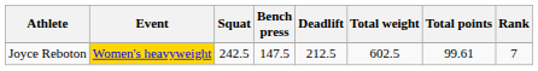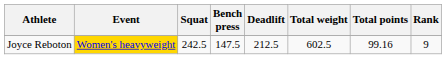 <table class="wikitable" style="font-size:90%">
 <tr>
 <th>Athlete</th>
 <th>Event</th>
 <th>Squat</th>
 <th>Bench<br>press</th>
 <th>Deadlift</th>
 <th>Total weight</th>
 <th>Total points</th>
 <th>Rank</th>
 </tr>
 <tr style="font-size:95%">
 </tr>
 <tr align=center>
 <td align=left>Joyce Reboton</td>
 <td align=left style="background: gold;"><a href='#'>Women's heavyweight</a></td>
 <td>242.5</td>
 <td>147.5</td>
 <td>212.5</td>
 <td>602.5</td>
-<td>99.61</td>
-<td>7</td>
+<td>99.16</td>
+<td>9</td>
 </tr>
 </table>
